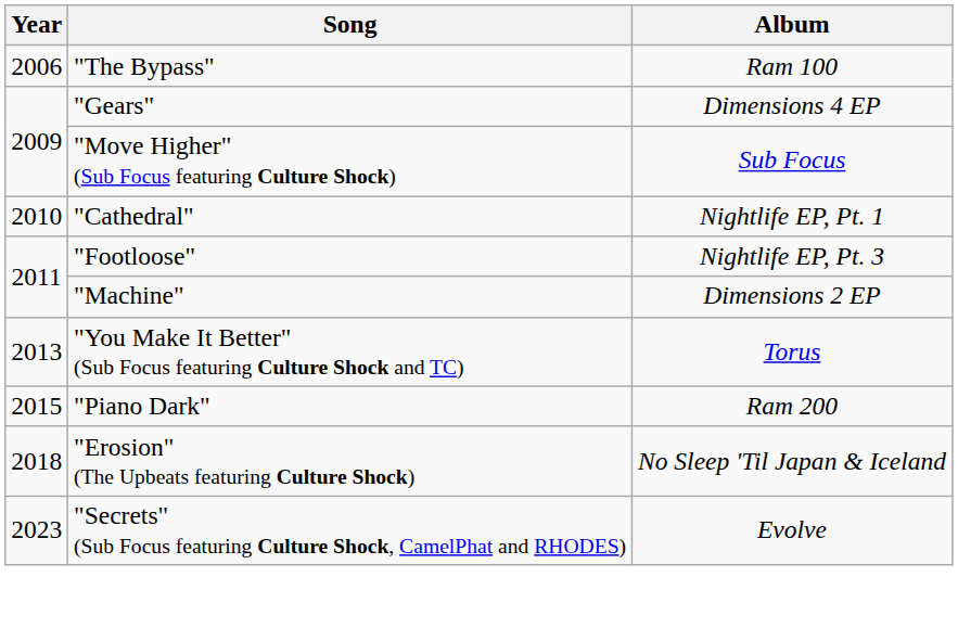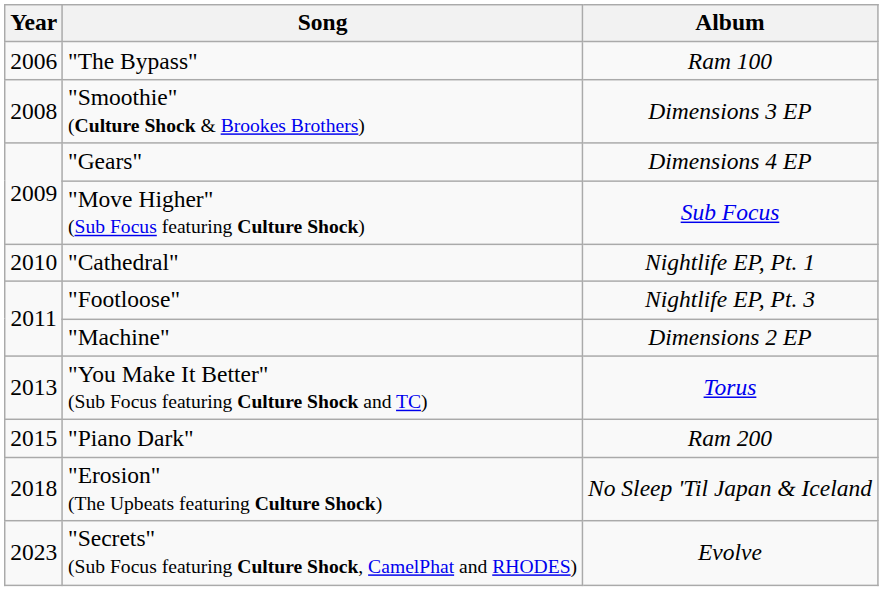 <table class=wikitable>
 <tr>
 <th>Year</th>
 <th>Song</th>
 <th>Album</th>
 </tr>
 <tr>
 <td style="text-align:center;">2006</td>
 <td>"The Bypass"</td>
 <td style="text-align:center;"><em>Ram 100</em></td>
+</tr>
+<tr>
+<td style="text-align:center;">2008</td>
+<td>"Smoothie" <br><small>(<strong>Culture Shock</strong> & <a href='#'>Brookes Brothers</a>)</small></td>
+<td style="text-align:center;"><em>Dimensions 3 EP</em></td>
 </tr>
 <tr>
 <td style="text-align:center;" rowspan="2">2009</td>
 <td>"Gears"</td>
 <td style="text-align:center;"><em>Dimensions 4 EP</em></td>
 </tr>
 <tr>
 <td>"Move Higher"<br><small>(<a href='#'>Sub Focus</a> featuring <strong>Culture Shock</strong>)</small></td>
 <td style="text-align:center;"><em><a href='#'>Sub Focus</a></em></td>
 </tr>
 <tr>
 <td style="text-align:center;">2010</td>
 <td>"Cathedral"</td>
 <td style="text-align:center;"><em>Nightlife EP, Pt. 1</em></td>
 </tr>
 <tr>
 <td style="text-align:center;" rowspan="2">2011</td>
 <td>"Footloose"</td>
 <td style="text-align:center;"><em>Nightlife EP, Pt. 3</em></td>
 </tr>
 <tr>
 <td>"Machine"</td>
 <td style="text-align:center;"><em>Dimensions 2 EP</em></td>
 </tr>
 <tr>
 <td style="text-align:center;">2013</td>
 <td>"You Make It Better"<br><small>(Sub Focus featuring <strong>Culture Shock</strong> and <a href='#'>TC</a>)</small></td>
 <td style="text-align:center;"><em><a href='#'>Torus</a></em></td>
 </tr>
 <tr>
 <td style="text-align:center;">2015</td>
 <td>"Piano Dark"</td>
 <td style="text-align:center;"><em>Ram 200</em></td>
 </tr>
 <tr>
 <td style="text-align:center;">2018</td>
 <td>"Erosion"<br><small>(The Upbeats featuring <strong>Culture Shock</strong>)</small></td>
 <td style="text-align:center;"><em>No Sleep 'Til Japan & Iceland</em></td>
 </tr>
 <tr>
 <td style="text-align:center;">2023</td>
 <td>"Secrets"<br><small>(Sub Focus featuring <strong>Culture Shock</strong>, <a href='#'>CamelPhat</a> and <a href='#'>RHODES</a>)</small></td>
 <td style="text-align:center;"><em>Evolve</em></td>
 </tr>
 </table>
